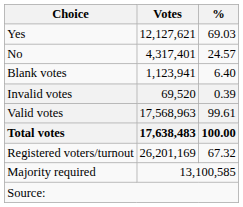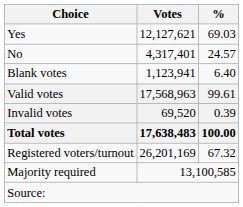 <table class=wikitable style=text-align:right>
 <tr>
 <th>Choice</th>
 <th>Votes</th>
 <th>%</th>
 </tr>
 <tr>
 <td align=left>Yes</td>
 <td>12,127,621</td>
 <td>69.03</td>
 </tr>
 <tr>
 <td align=left>No</td>
 <td>4,317,401</td>
 <td>24.57</td>
 </tr>
 <tr>
 <td align=left>Blank votes</td>
 <td>1,123,941</td>
 <td>6.40</td>
 </tr>
 <tr style="background:#f2f2f2;">
+<td align=left>Valid votes</td>
+<td>17,568,963</td>
+<td>99.61</td>
+</tr>
+<tr style="background:#f2f2f2;">
 <td align=left>Invalid votes</td>
 <td>69,520</td>
 <td>0.39</td>
-</tr>
-<tr style="background:#f2f2f2;">
-<td align=left>Valid votes</td>
-<td>17,568,963</td>
-<td>99.61</td>
 </tr>
 <tr style="background:#f2f2f2;">
 <td align=left><strong>Total votes</strong></td>
 <td><strong>17,638,483</strong></td>
 <td><strong>100.00</strong></td>
 </tr>
 <tr>
 <td align=left>Registered voters/turnout</td>
 <td>26,201,169</td>
 <td>67.32</td>
 </tr>
 <tr>
 <td align=left>Majority required</td>
 <td colspan=2>13,100,585</td>
 </tr>
 <tr>
 <td align=left colspan=3>Source: </td>
 </tr>
 </table>
